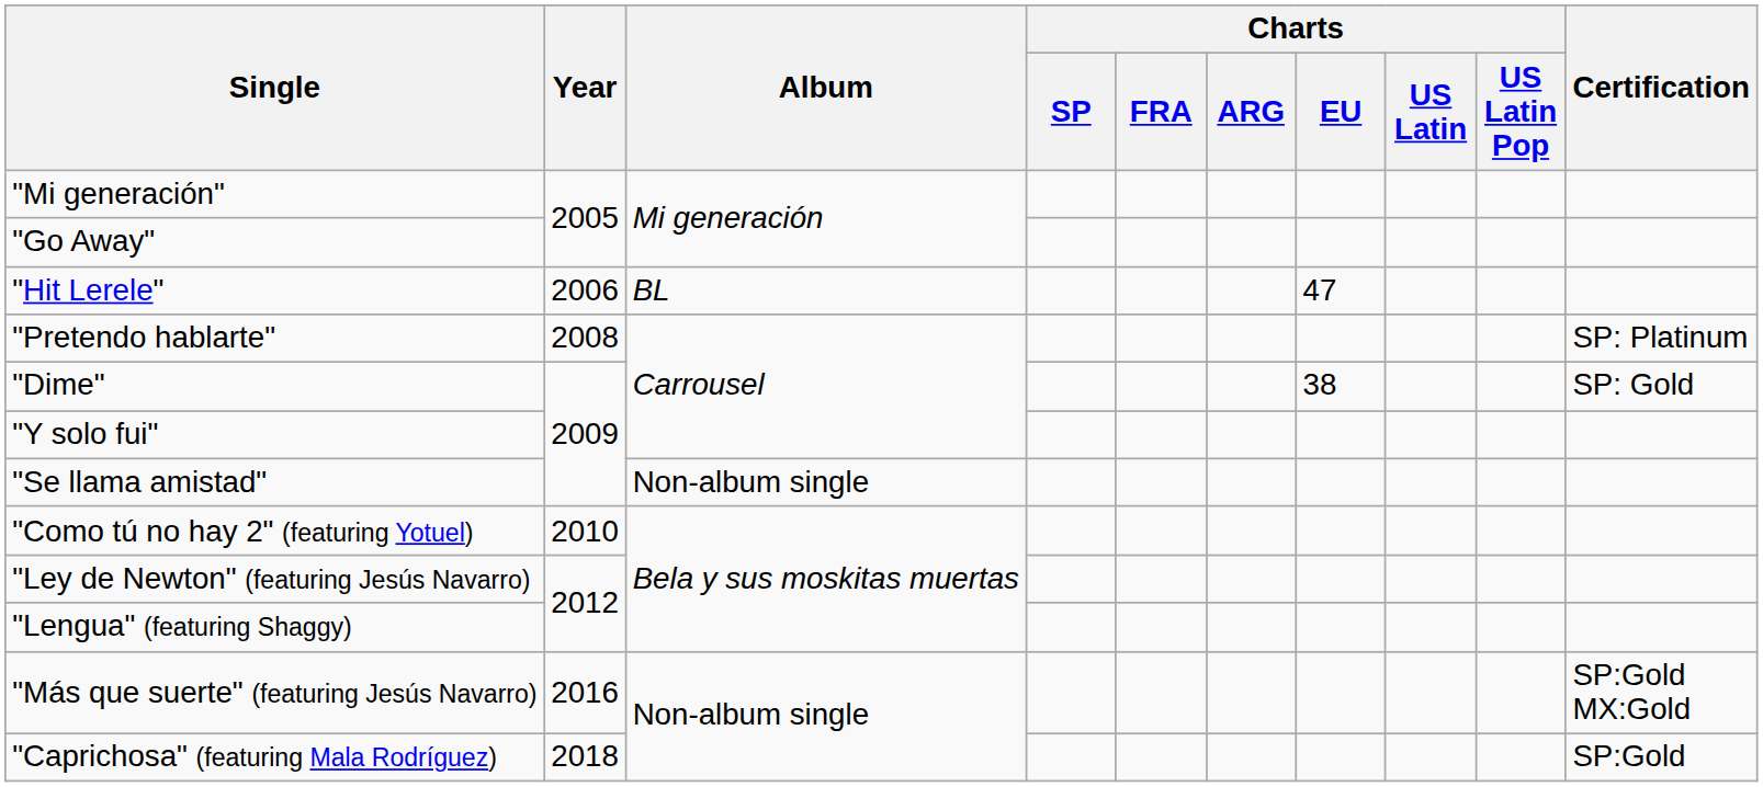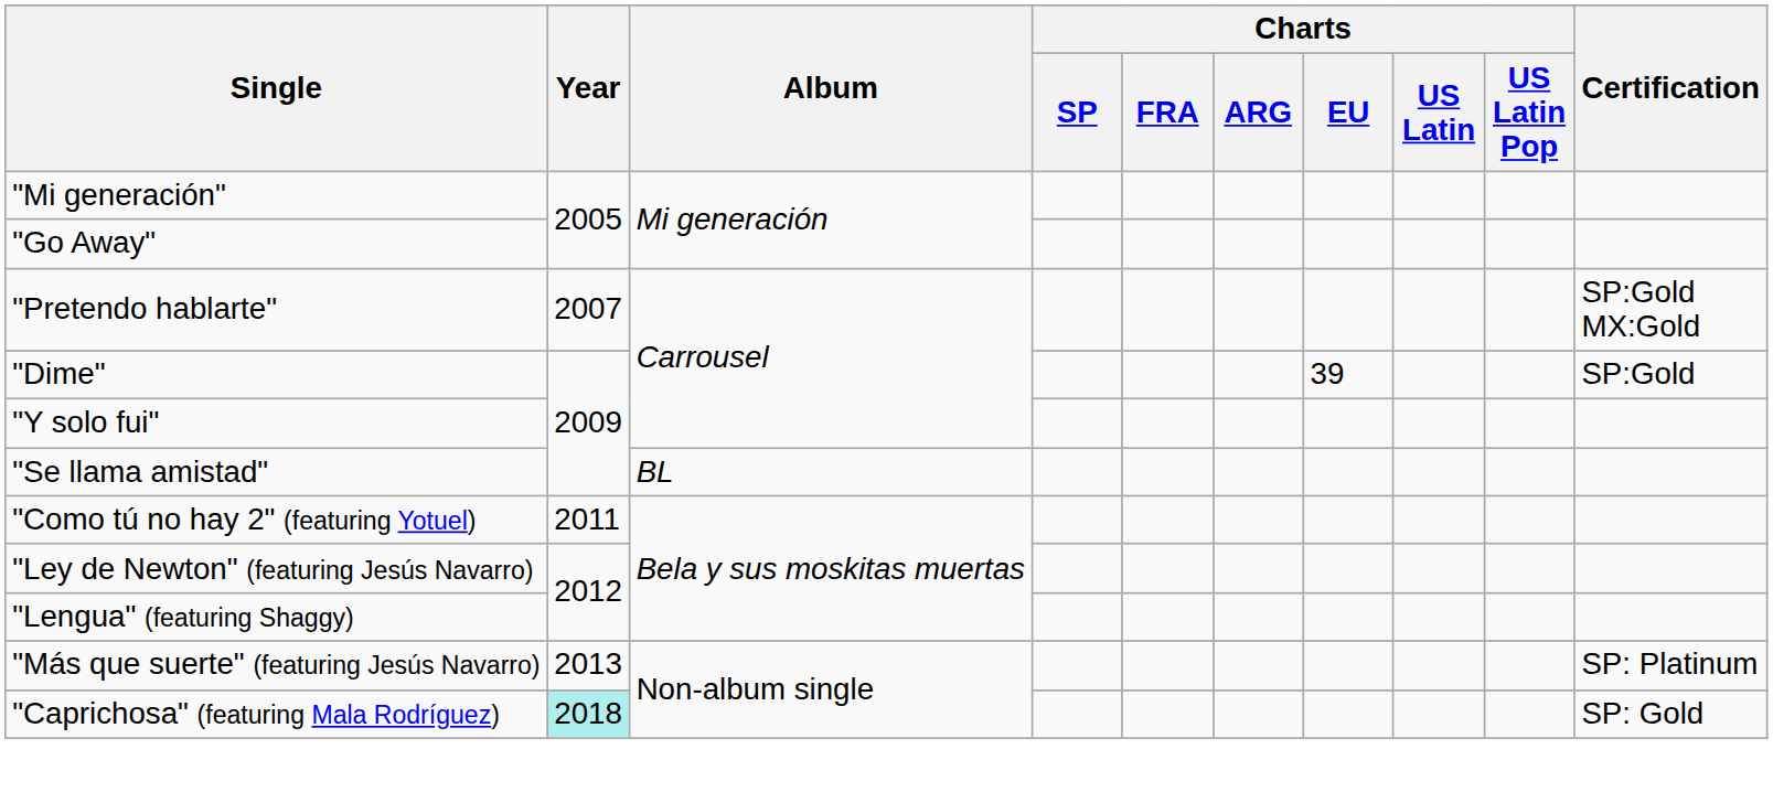 <table class="wikitable" style="text-align:left;">
 <tr>
 <th rowspan="2">Single</th>
 <th rowspan="2">Year</th>
 <th rowspan="2">Album</th>
 <th colspan="6">Charts</th>
 <th rowspan="2">Certification</th>
 </tr>
 <tr>
 <th width="40"><a href='#'>SP</a></th>
 <th width="40"><a href='#'>FRA</a></th>
 <th width="40"><a href='#'>ARG</a></th>
 <th width="40"><a href='#'>EU</a></th>
 <th width="40"><a href='#'>US <br> Latin</a></th>
 <th width="40"><a href='#'>US <br> Latin <br> Pop</a></th>
 </tr>
 <tr>
 <td>"Mi generación"</td>
 <td rowspan="2">2005</td>
 <td rowspan="2"><em>Mi generación</em></td>
 <td></td>
 <td></td>
 <td></td>
 <td></td>
 <td></td>
 <td></td>
 <td></td>
 </tr>
 <tr>
 <td>"Go Away"</td>
 <td></td>
 <td></td>
 <td></td>
 <td></td>
 <td></td>
 <td></td>
 <td></td>
 </tr>
 <tr>
-<td>"<a href='#'>Hit Lerele</a>"</td>
-<td>2006</td>
-<td><em>BL</em></td>
-<td></td>
-<td></td>
-<td></td>
-<td>47</td>
-<td></td>
-<td></td>
-<td></td>
-</tr>
-<tr>
 <td>"Pretendo hablarte"</td>
-<td>2008</td>
+<td>2007</td>
 <td rowspan="3"><em>Carrousel</em></td>
 <td></td>
 <td></td>
 <td></td>
 <td></td>
 <td></td>
 <td></td>
-<td>SP: Platinum</td>
+<td>SP:Gold <br> MX:Gold</td>
 </tr>
 <tr>
 <td>"Dime"</td>
 <td rowspan="3">2009</td>
 <td></td>
 <td></td>
 <td></td>
-<td>38</td>
+<td>39</td>
 <td></td>
 <td></td>
-<td>SP: Gold</td>
+<td>SP:Gold</td>
 </tr>
 <tr>
 <td>"Y solo fui"</td>
 <td></td>
 <td></td>
 <td></td>
 <td></td>
 <td></td>
 <td></td>
 <td></td>
 </tr>
 <tr>
 <td>"Se llama amistad"</td>
-<td>Non-album single</td>
+<td><em>BL</em></td>
 <td></td>
 <td></td>
 <td></td>
 <td></td>
 <td></td>
 <td></td>
 <td></td>
 </tr>
 <tr>
 <td>"Como tú no hay 2" <small>(featuring <a href='#'>Yotuel</a>)</small></td>
-<td>2010</td>
+<td>2011</td>
 <td rowspan="3"><em>Bela y sus moskitas muertas</em></td>
 <td></td>
 <td></td>
 <td></td>
 <td></td>
 <td></td>
 <td></td>
 <td></td>
 </tr>
 <tr>
 <td>"Ley de Newton" <small>(featuring Jesús Navarro)</small></td>
 <td rowspan="2">2012</td>
 <td></td>
 <td></td>
 <td></td>
 <td></td>
 <td></td>
 <td></td>
 <td></td>
 </tr>
 <tr>
 <td>"Lengua" <small>(featuring Shaggy)</small></td>
 <td></td>
 <td></td>
 <td></td>
 <td></td>
 <td></td>
 <td></td>
 <td></td>
 </tr>
 <tr>
 <td>"Más que suerte" <small>(featuring Jesús Navarro)</small></td>
-<td>2016</td>
+<td>2013</td>
 <td rowspan="2">Non-album single</td>
 <td></td>
 <td></td>
 <td></td>
 <td></td>
 <td></td>
 <td></td>
-<td>SP:Gold <br> MX:Gold</td>
+<td>SP: Platinum</td>
 </tr>
 <tr>
 <td>"Caprichosa" <small>(featuring <a href='#'>Mala Rodríguez</a>)</small></td>
-<td>2018</td>
+<td style="background: paleturquoise;">2018</td>
 <td></td>
 <td></td>
 <td></td>
 <td></td>
 <td></td>
 <td></td>
-<td>SP:Gold</td>
+<td>SP: Gold</td>
 </tr>
 </table>
